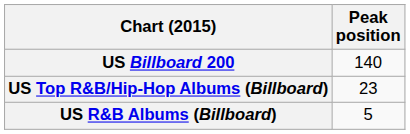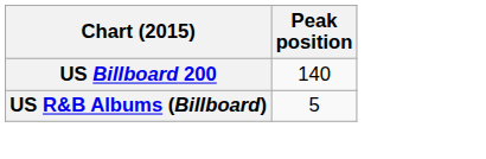 <table class="wikitable sortable plainrowheaders" style="text-align:center">
 <tr>
 <th scope="col">Chart (2015)</th>
 <th scope="col">Peak<br> position</th>
 </tr>
 <tr>
 <th scope="row">US <a href='#'><em>Billboard</em> 200</a></th>
 <td style="text-align:center;">140</td>
 </tr>
 <tr>
-<th scope="row">US <a href='#'>Top R&B/Hip-Hop Albums</a> (<em>Billboard</em>)</th>
-<td style="text-align:center;">23</td>
-</tr>
-<tr>
 <th scope="row">US <a href='#'>R&B Albums</a> (<em>Billboard</em>)</th>
 <td style="text-align:center;">5</td>
 </tr>
 </table>
